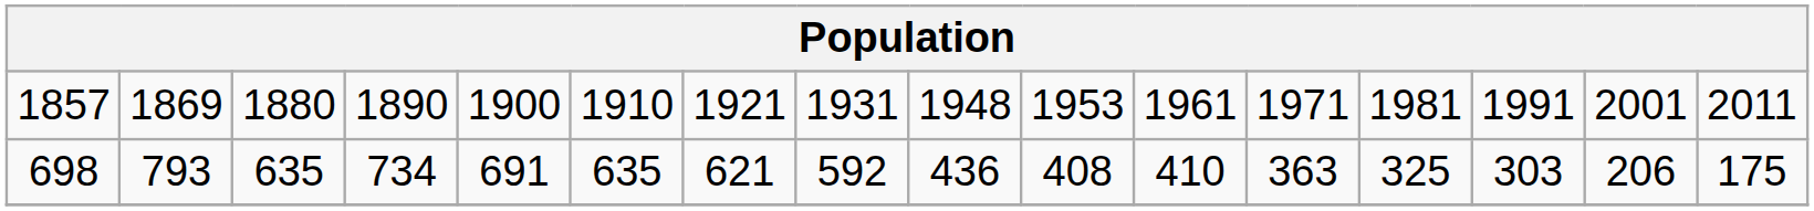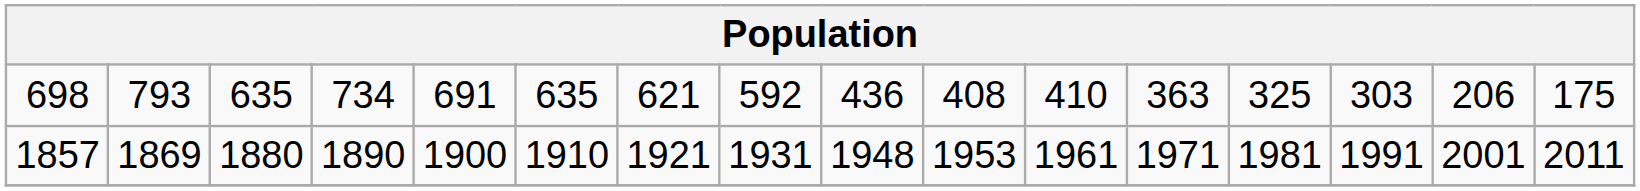 <table class="wikitable" style="margin: 0.5em auto; text-align: center;">
 <tr>
 <th colspan="16">Population</th>
+</tr>
+<tr>
+<td>698</td>
+<td>793</td>
+<td>635</td>
+<td>734</td>
+<td>691</td>
+<td>635</td>
+<td>621</td>
+<td>592</td>
+<td>436</td>
+<td>408</td>
+<td>410</td>
+<td>363</td>
+<td>325</td>
+<td>303</td>
+<td>206</td>
+<td>175</td>
 </tr>
 <tr>
 <td>1857</td>
 <td>1869</td>
 <td>1880</td>
 <td>1890</td>
 <td>1900</td>
 <td>1910</td>
 <td>1921</td>
 <td>1931</td>
 <td>1948</td>
 <td>1953</td>
 <td>1961</td>
 <td>1971</td>
 <td>1981</td>
 <td>1991</td>
 <td>2001</td>
 <td>2011</td>
 </tr>
 <tr>
-<td>698</td>
-<td>793</td>
-<td>635</td>
-<td>734</td>
-<td>691</td>
-<td>635</td>
-<td>621</td>
-<td>592</td>
-<td>436</td>
-<td>408</td>
-<td>410</td>
-<td>363</td>
-<td>325</td>
-<td>303</td>
-<td>206</td>
-<td>175</td>
-</tr>
-<tr>
 </tr>
 </table>
